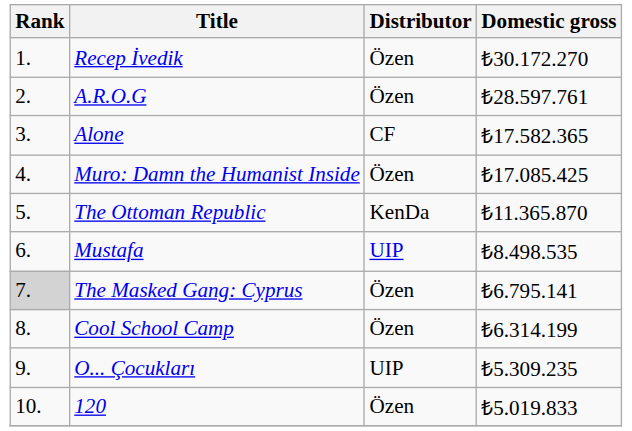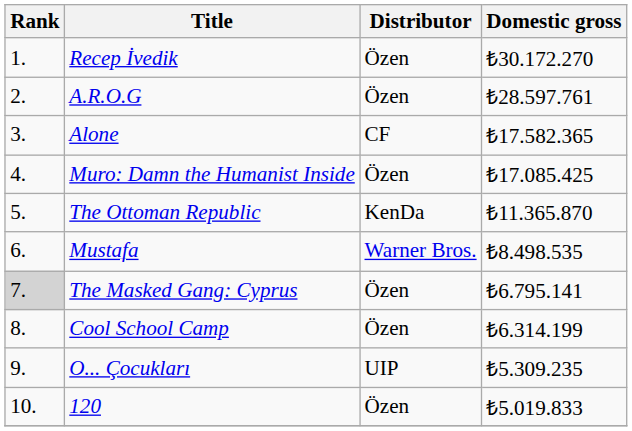 <table class="wikitable sortable" style="margin:auto; margin:auto;">
 <tr>
 <th>Rank</th>
 <th>Title</th>
 <th>Distributor</th>
 <th>Domestic gross</th>
 </tr>
 <tr>
 <td>1.</td>
 <td><em><a href='#'>Recep İvedik</a></em></td>
 <td>Özen</td>
 <td>₺30.172.270</td>
 </tr>
 <tr>
 <td>2.</td>
 <td><em><a href='#'>A.R.O.G</a></em></td>
 <td>Özen</td>
 <td>₺28.597.761</td>
 </tr>
 <tr>
 <td>3.</td>
 <td><em><a href='#'>Alone</a></em></td>
 <td>CF</td>
 <td>₺17.582.365</td>
 </tr>
 <tr>
 <td>4.</td>
 <td><em><a href='#'>Muro: Damn the Humanist Inside</a></em></td>
 <td>Özen</td>
 <td>₺17.085.425</td>
 </tr>
 <tr>
 <td>5.</td>
 <td><em><a href='#'>The Ottoman Republic</a></em></td>
 <td>KenDa</td>
 <td>₺11.365.870</td>
 </tr>
 <tr>
 <td>6.</td>
 <td><em><a href='#'>Mustafa</a></em></td>
-<td><a href='#'>UIP</a></td>
+<td><a href='#'>Warner Bros.</a></td>
 <td>₺8.498.535</td>
 </tr>
 <tr>
 <td style="background: lightgrey;">7.</td>
 <td><em><a href='#'>The Masked Gang: Cyprus</a></em></td>
 <td>Özen</td>
 <td>₺6.795.141</td>
 </tr>
 <tr>
 <td>8.</td>
 <td><em><a href='#'>Cool School Camp</a></em></td>
 <td>Özen</td>
 <td>₺6.314.199</td>
 </tr>
 <tr>
 <td>9.</td>
 <td><em><a href='#'>O... Çocukları</a></em></td>
 <td>UIP</td>
 <td>₺5.309.235</td>
 </tr>
 <tr>
 <td>10.</td>
 <td><em><a href='#'>120</a></em></td>
 <td>Özen</td>
 <td>₺5.019.833</td>
 </tr>
 <tr>
 </tr>
 </table>
